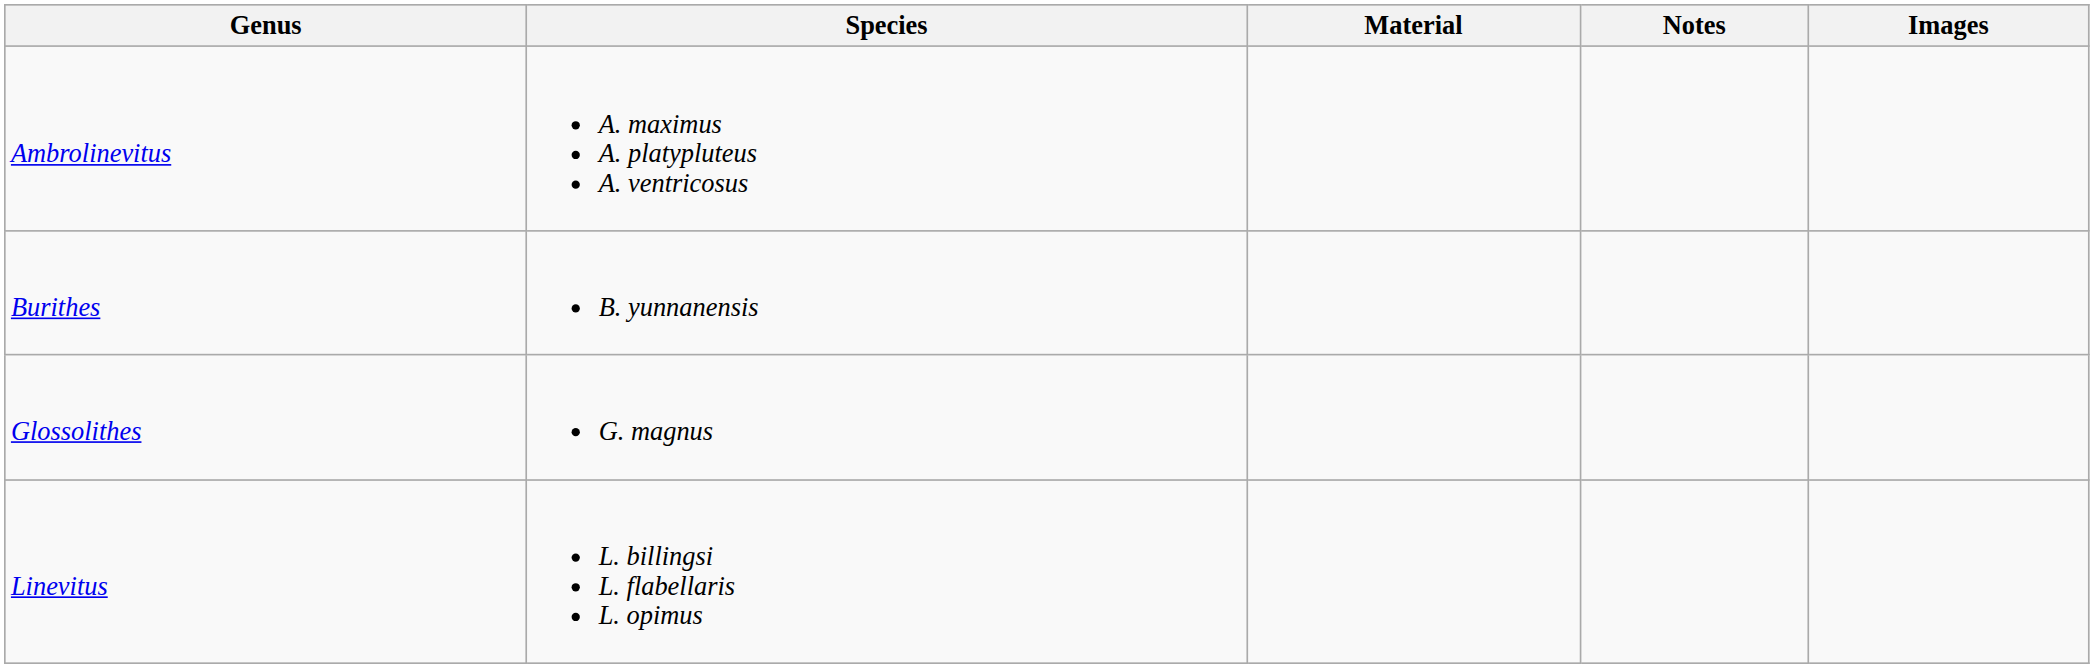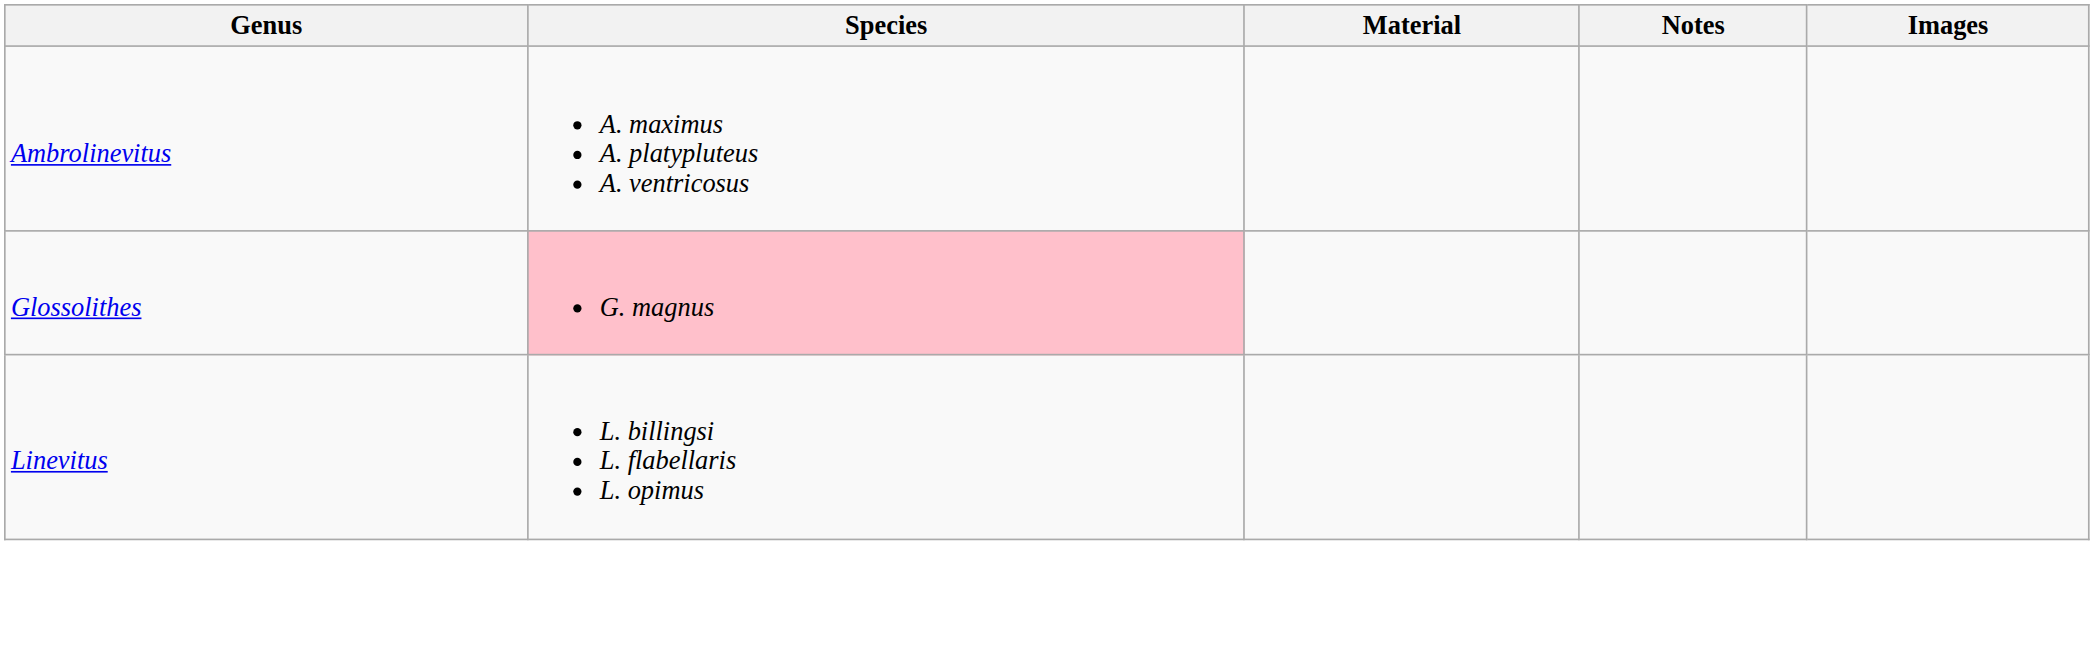 <table class="wikitable" style="margin:auto;width:100%;">
 <tr>
 <th>Genus</th>
 <th>Species</th>
 <th>Material</th>
 <th>Notes</th>
 <th>Images</th>
 </tr>
 <tr>
 <td><br><em><a href='#'>Ambrolinevitus</a></em></td>
 <td><br><ul><li><em>A. maximus</em></li><li><em>A. platypluteus</em></li><li><em>A. ventricosus</em></li></ul></td>
 <td></td>
 <td></td>
 <td></td>
 </tr>
 <tr>
-<td><br><em><a href='#'>Burithes</a></em></td>
-<td><br><ul><li><em>B. yunnanensis</em></li></ul></td>
-<td></td>
-<td></td>
-<td></td>
-</tr>
-<tr>
 <td><br><em><a href='#'>Glossolithes</a></em></td>
-<td><br><ul><li><em>G. magnus</em></li></ul></td>
+<td style="background: pink;"><br><ul><li><em>G. magnus</em></li></ul></td>
 <td></td>
 <td></td>
 <td></td>
 </tr>
 <tr>
 <td><br><em><a href='#'>Linevitus</a></em></td>
 <td><br><ul><li><em>L. billingsi</em></li><li><em>L. flabellaris</em></li><li><em>L. opimus</em></li></ul></td>
 <td></td>
 <td></td>
 <td></td>
 </tr>
 </table>
